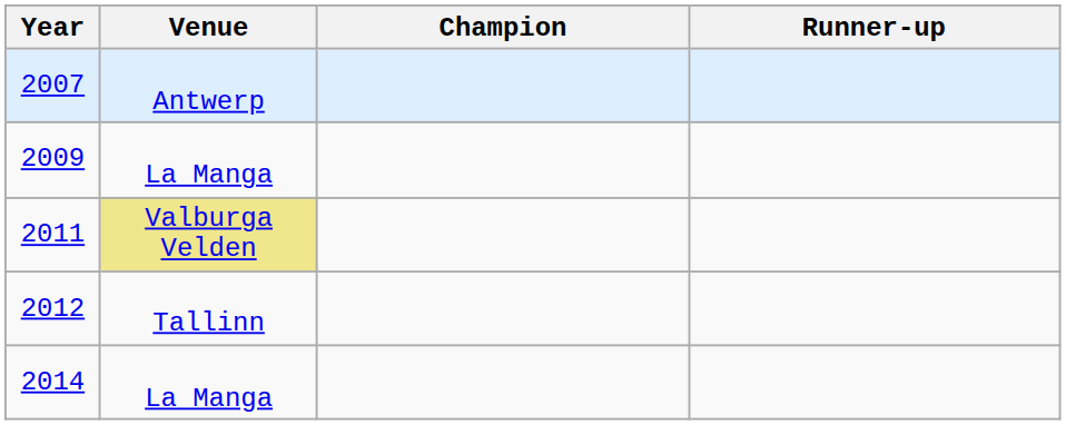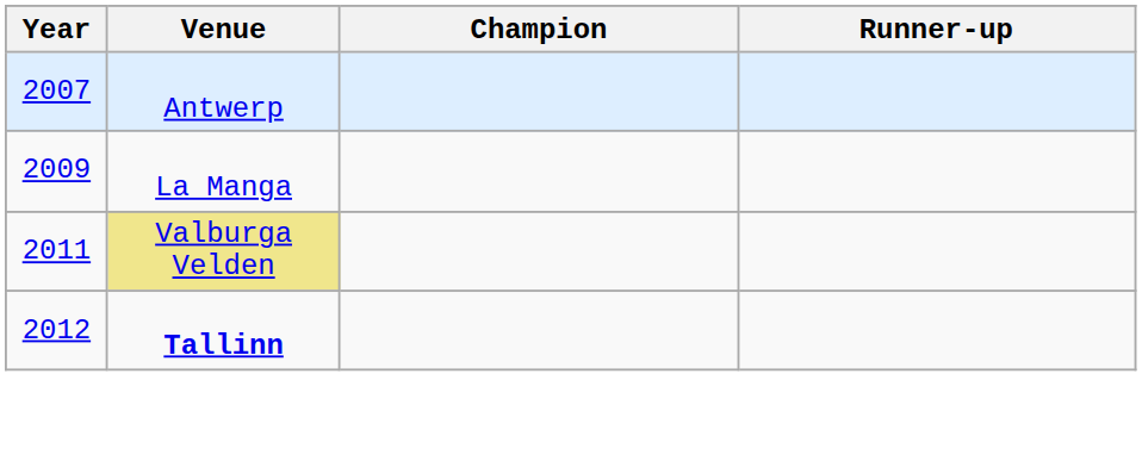 <table class="wikitable">
 <tr>
 <th width=40>Year</th>
 <th width=100>Venue</th>
 <th width=175>Champion</th>
 <th width=175>Runner-up</th>
 </tr>
 <tr align="center" style="background:#ddeeff">
 <td><a href='#'>2007</a></td>
 <td><br><a href='#'>Antwerp</a></td>
 <td></td>
 <td></td>
 </tr>
 <tr align="center">
 <td><a href='#'>2009</a></td>
 <td><br><a href='#'>La Manga</a></td>
 <td></td>
 <td></td>
 </tr>
 <tr align="center">
 <td><a href='#'>2011</a></td>
 <td style="background: khaki;"> <a href='#'>Valburga</a><br> <a href='#'>Velden</a></td>
 <td></td>
 <td></td>
 </tr>
 <tr align="center">
 <td><a href='#'>2012</a></td>
-<td><br><a href='#'>Tallinn</a></td>
-<td></td>
-<td></td>
-</tr>
-<tr align="center">
-<td><a href='#'>2014</a></td>
-<td><br><a href='#'>La Manga</a></td>
+<td><strong><br><a href='#'>Tallinn</a></strong></td>
 <td></td>
 <td></td>
 </tr>
 </table>
